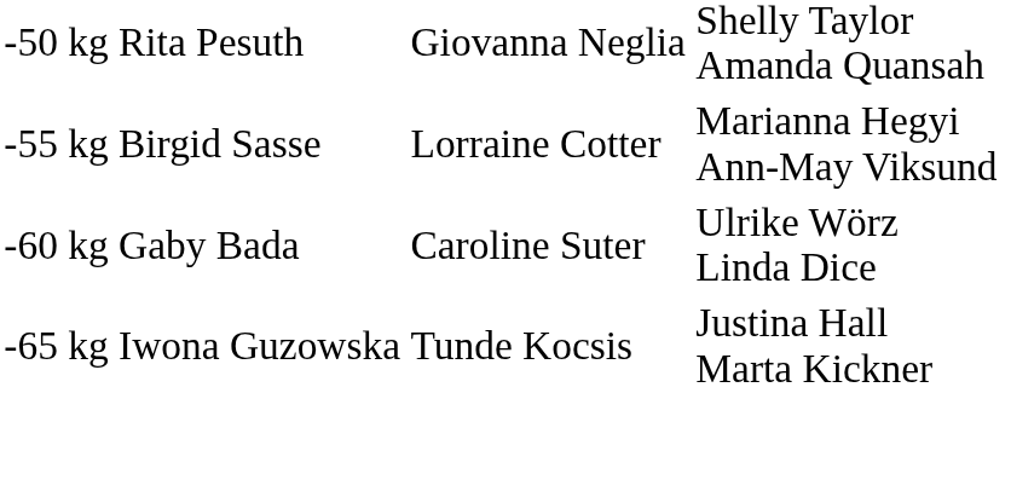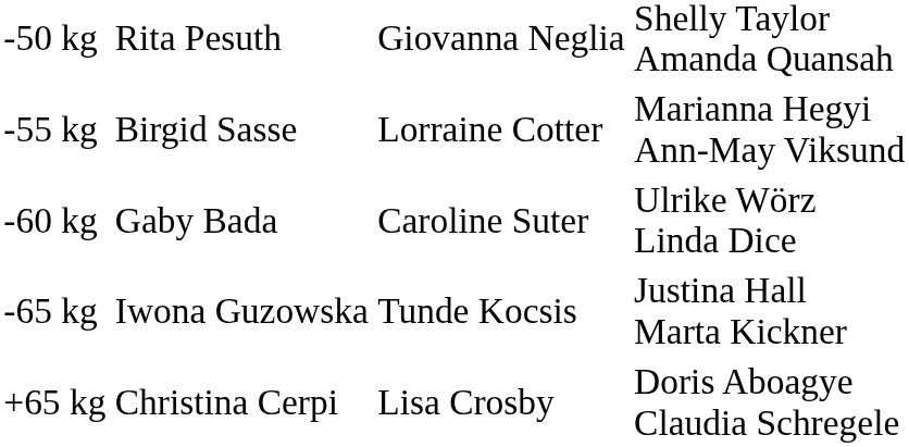 <table>
 <tr>
 <td>-50 kg</td>
 <td>Rita Pesuth </td>
 <td>Giovanna Neglia </td>
 <td>Shelly Taylor <br>Amanda Quansah </td>
 </tr>
 <tr>
 <td>-55 kg</td>
 <td>Birgid Sasse </td>
 <td>Lorraine Cotter </td>
 <td>Marianna Hegyi <br>Ann-May Viksund </td>
 </tr>
 <tr>
 <td>-60 kg</td>
 <td>Gaby Bada </td>
 <td>Caroline Suter </td>
 <td>Ulrike Wörz <br>Linda Dice </td>
 </tr>
 <tr>
 <td>-65 kg</td>
 <td>Iwona Guzowska </td>
 <td>Tunde Kocsis </td>
 <td>Justina Hall <br>Marta Kickner </td>
 </tr>
 <tr>
+<td>+65 kg</td>
+<td>Christina Cerpi </td>
+<td>Lisa Crosby </td>
+<td>Doris Aboagye <br>Claudia Schregele </td>
+</tr>
+<tr>
 </tr>
 </table>
